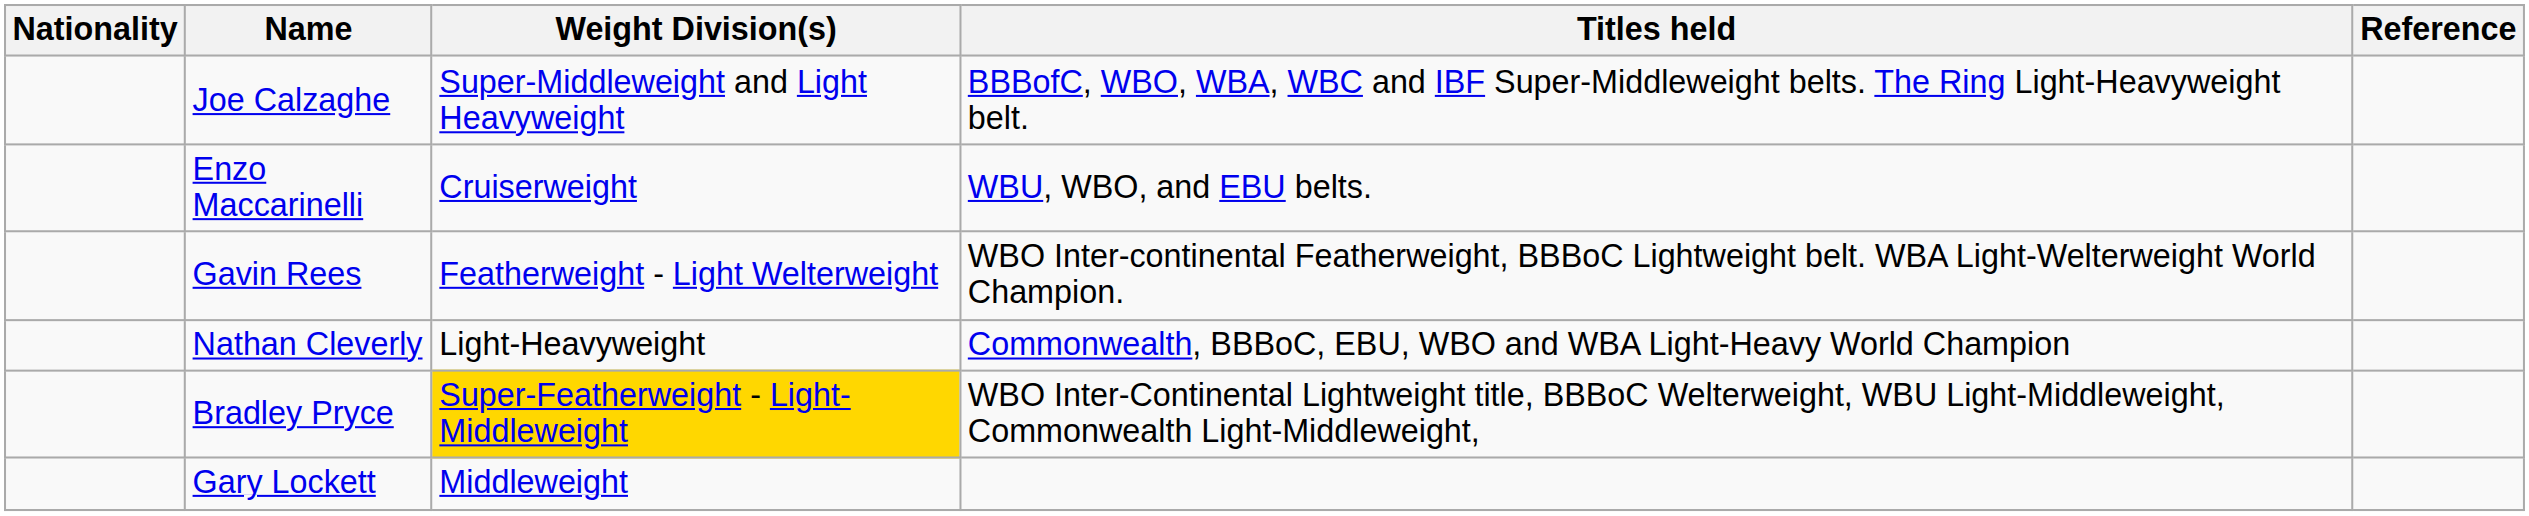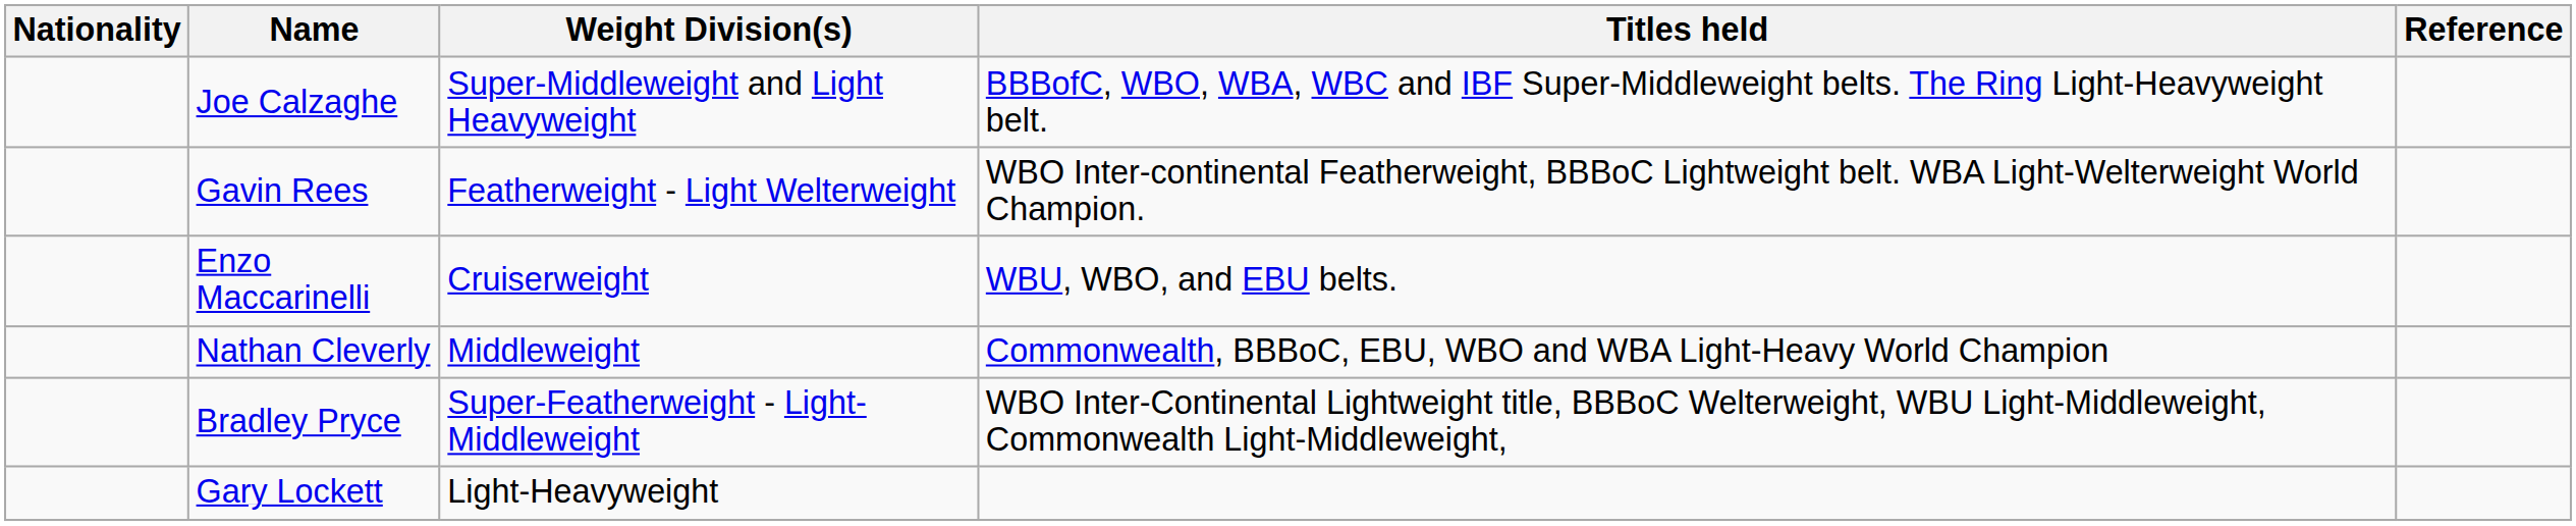 <table class="wikitable">
 <tr>
 <th>Nationality</th>
 <th>Name</th>
 <th>Weight Division(s)</th>
 <th>Titles held</th>
 <th>Reference</th>
 </tr>
 <tr>
 <td></td>
 <td><a href='#'>Joe Calzaghe</a></td>
 <td><a href='#'>Super-Middleweight</a> and <a href='#'>Light Heavyweight</a></td>
 <td><a href='#'>BBBofC</a>, <a href='#'>WBO</a>, <a href='#'>WBA</a>, <a href='#'>WBC</a> and <a href='#'>IBF</a> Super-Middleweight belts. <a href='#'>The Ring</a> Light-Heavyweight belt.</td>
 <td></td>
 </tr>
 <tr>
+<td></td>
+<td><a href='#'>Gavin Rees</a></td>
+<td><a href='#'>Featherweight</a> - <a href='#'>Light Welterweight</a></td>
+<td>WBO Inter-continental Featherweight, BBBoC Lightweight belt. WBA Light-Welterweight World Champion.</td>
+<td></td>
+</tr>
+<tr>
 <td> </td>
 <td><a href='#'>Enzo Maccarinelli</a></td>
 <td><a href='#'>Cruiserweight</a></td>
 <td><a href='#'>WBU</a>, WBO, and <a href='#'>EBU</a> belts.</td>
 <td></td>
 </tr>
 <tr>
 <td></td>
-<td><a href='#'>Gavin Rees</a></td>
-<td><a href='#'>Featherweight</a> - <a href='#'>Light Welterweight</a></td>
-<td>WBO Inter-continental Featherweight, BBBoC Lightweight belt. WBA Light-Welterweight World Champion.</td>
-<td></td>
-</tr>
-<tr>
-<td></td>
 <td><a href='#'>Nathan Cleverly</a></td>
-<td>Light-Heavyweight</td>
+<td><a href='#'>Middleweight</a></td>
 <td><a href='#'>Commonwealth</a>, BBBoC, EBU, WBO and WBA Light-Heavy World Champion</td>
 <td></td>
 </tr>
 <tr>
 <td></td>
 <td><a href='#'>Bradley Pryce</a></td>
-<td style="background: gold;"><a href='#'>Super-Featherweight</a> - <a href='#'>Light-Middleweight</a></td>
+<td><a href='#'>Super-Featherweight</a> - <a href='#'>Light-Middleweight</a></td>
 <td>WBO Inter-Continental Lightweight title, BBBoC Welterweight, WBU Light-Middleweight, Commonwealth Light-Middleweight,</td>
 <td></td>
 </tr>
 <tr>
 <td></td>
 <td><a href='#'>Gary Lockett</a></td>
-<td><a href='#'>Middleweight</a></td>
+<td>Light-Heavyweight</td>
 <td></td>
 <td></td>
 </tr>
 <tr>
 </tr>
 </table>
